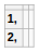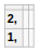 <table class="wikitable">
 <tr ---- valign="center">
 <th></th>
 <th></th>
 <th></th>
 </tr>
 <tr ---- valign="center"  align="center">
+<th>2, </th>
+<td></td>
+<td></td>
+</tr>
+<tr ---- valign="center"  align="center">
 <th>1, </th>
 <td></td>
 <td></td>
 </tr>
-<tr ---- valign="center"  align="center">
-<th>2, </th>
-<td></td>
-<td></td>
-</tr>
 </table>
